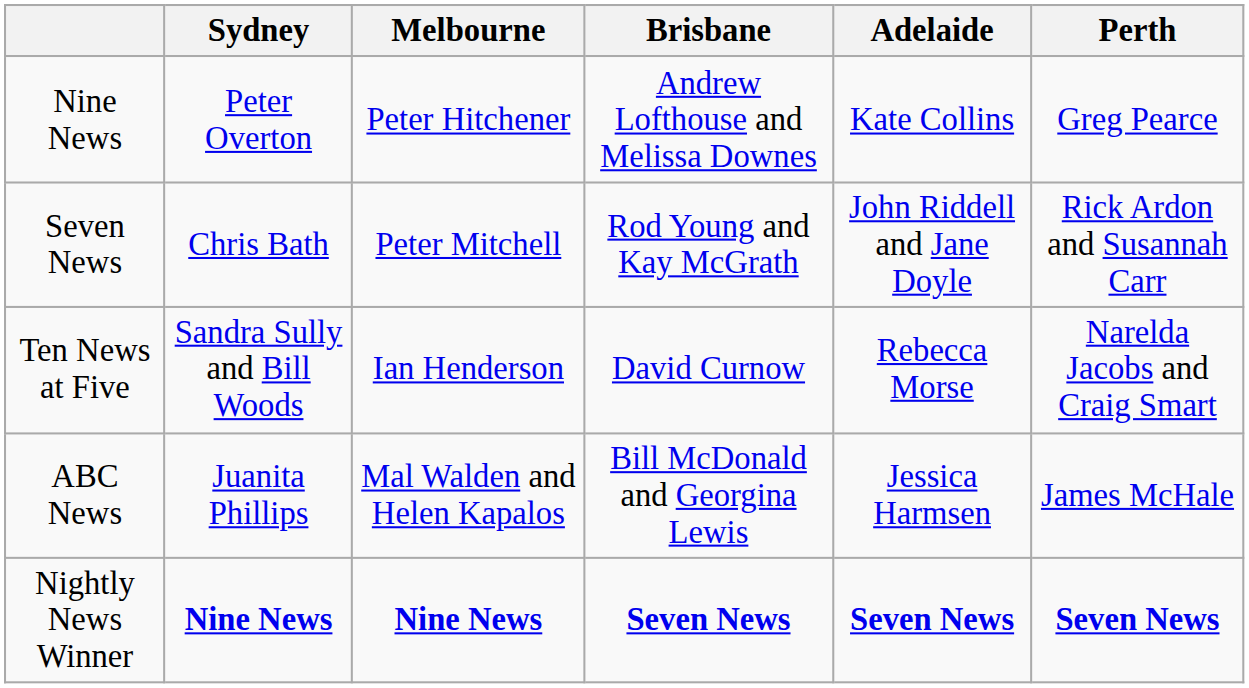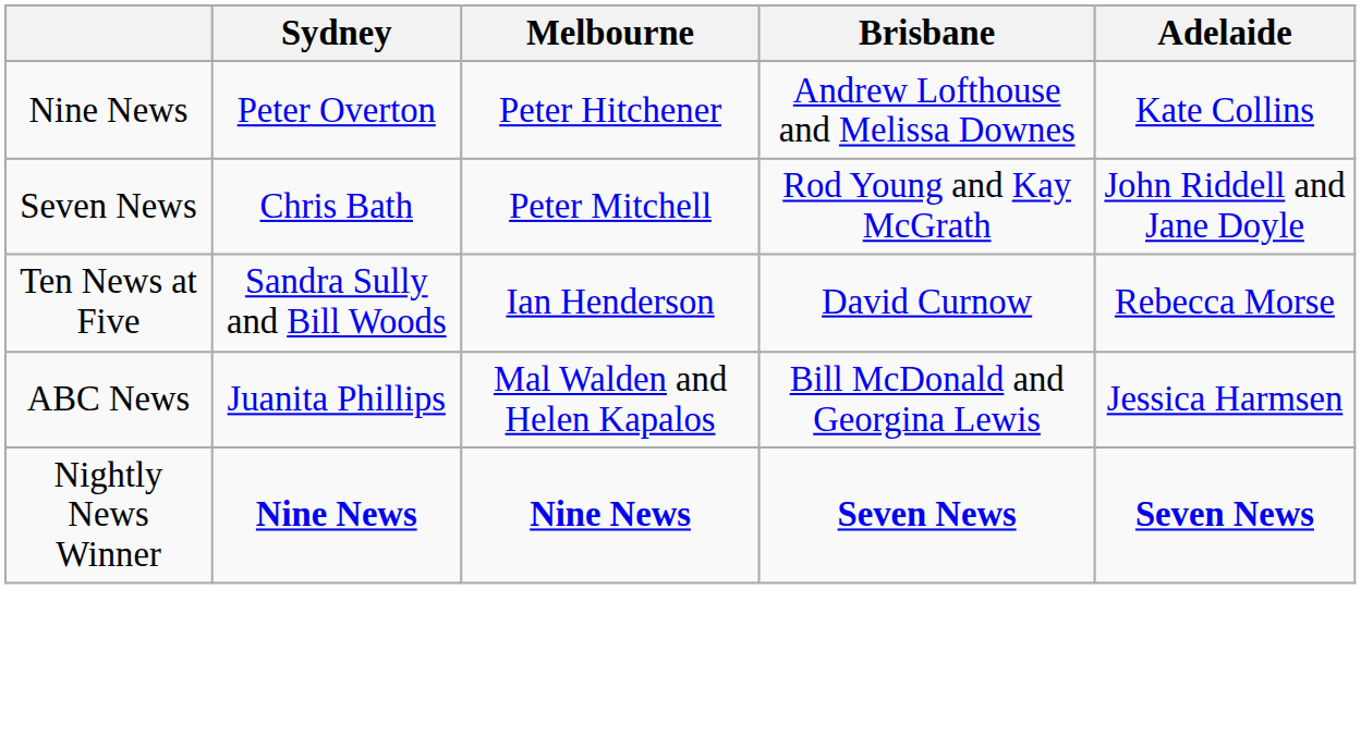 <table class="wikitable">
 <tr>
 <th></th>
 <th>Sydney</th>
 <th>Melbourne</th>
 <th>Brisbane</th>
 <th>Adelaide</th>
-<th>Perth</th>
 </tr>
 <tr style="text-align:center">
 <td>Nine News</td>
 <td><a href='#'>Peter Overton</a></td>
 <td><a href='#'>Peter Hitchener</a></td>
 <td><a href='#'>Andrew Lofthouse</a> and <a href='#'>Melissa Downes</a></td>
 <td><a href='#'>Kate Collins</a></td>
-<td><a href='#'>Greg Pearce</a></td>
 </tr>
 <tr style="text-align:center">
 <td>Seven News</td>
 <td><a href='#'>Chris Bath</a></td>
 <td><a href='#'>Peter Mitchell</a></td>
 <td><a href='#'>Rod Young</a> and <a href='#'>Kay McGrath</a></td>
 <td><a href='#'>John Riddell</a> and <a href='#'>Jane Doyle</a></td>
-<td><a href='#'>Rick Ardon</a> and <a href='#'>Susannah Carr</a></td>
 </tr>
 <tr style="text-align:center">
 <td>Ten News at Five</td>
 <td><a href='#'>Sandra Sully</a> and <a href='#'>Bill Woods</a></td>
 <td><a href='#'>Ian Henderson</a></td>
 <td><a href='#'>David Curnow</a></td>
 <td><a href='#'>Rebecca Morse</a></td>
-<td><a href='#'>Narelda Jacobs</a> and <a href='#'>Craig Smart</a></td>
 </tr>
 <tr style="text-align:center">
 <td>ABC News</td>
 <td><a href='#'>Juanita Phillips</a></td>
 <td><a href='#'>Mal Walden</a> and <a href='#'>Helen Kapalos</a></td>
 <td><a href='#'>Bill McDonald</a> and <a href='#'>Georgina Lewis</a></td>
 <td><a href='#'>Jessica Harmsen</a></td>
-<td><a href='#'>James McHale</a></td>
 </tr>
 <tr style="text-align:center">
 <td>Nightly News Winner</td>
 <td><strong><a href='#'>Nine News</a></strong></td>
 <td><strong><a href='#'>Nine News</a></strong></td>
 <td><strong><a href='#'>Seven News</a></strong></td>
 <td><strong><a href='#'>Seven News</a></strong></td>
-<td><strong><a href='#'>Seven News</a></strong></td>
 </tr>
 </table>
